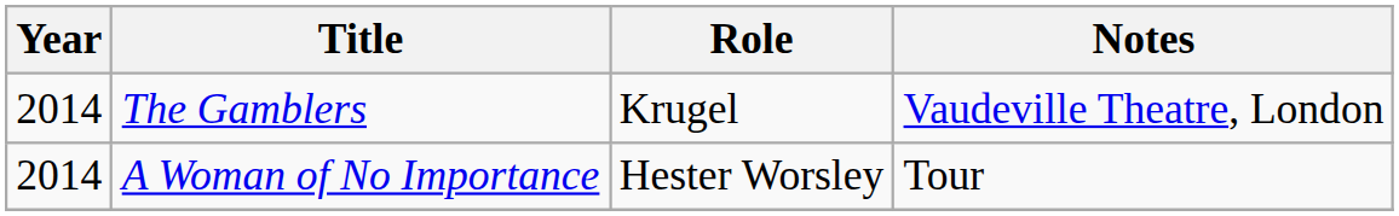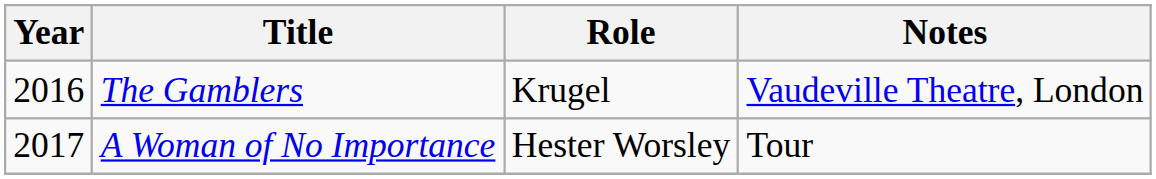 <table class="wikitable sortable">
 <tr>
 <th>Year</th>
 <th>Title</th>
 <th>Role</th>
 <th class="unsortable">Notes</th>
 </tr>
 <tr>
-<td>2014</td>
+<td>2016</td>
 <td><em><a href='#'>The Gamblers</a></em></td>
 <td>Krugel</td>
 <td><a href='#'>Vaudeville Theatre</a>, London</td>
 </tr>
 <tr>
-<td>2014</td>
+<td>2017</td>
 <td><em><a href='#'>A Woman of No Importance</a></em></td>
 <td>Hester Worsley</td>
 <td>Tour</td>
 </tr>
 <tr>
 </tr>
 </table>
